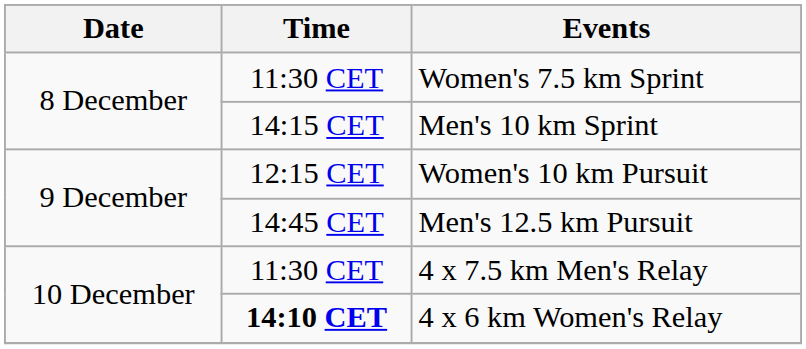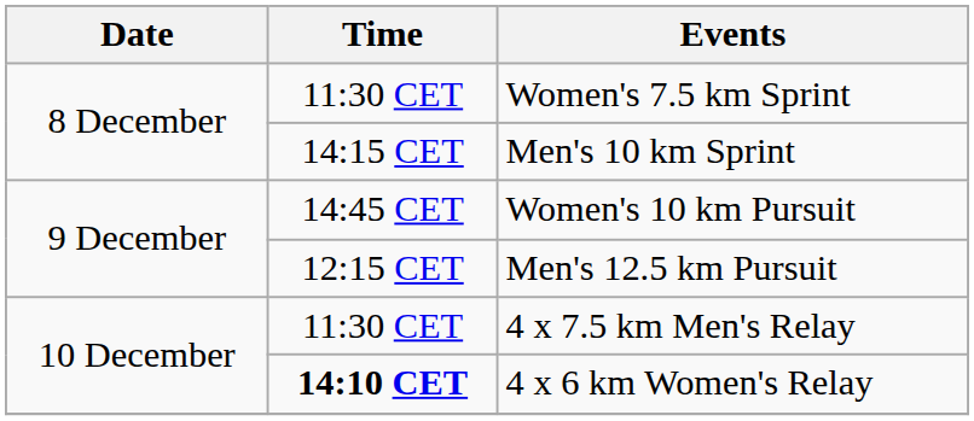 <table class="wikitable" style="text-align: center" width="420">
 <tr>
 <th>Date</th>
 <th>Time</th>
 <th>Events</th>
 </tr>
 <tr>
 <td rowspan=2>8 December</td>
 <td>11:30 <a href='#'>CET</a></td>
 <td style="text-align: left">Women's 7.5 km Sprint</td>
 </tr>
 <tr>
 <td>14:15 <a href='#'>CET</a></td>
 <td style="text-align: left">Men's 10 km Sprint</td>
 </tr>
 <tr>
 <td rowspan=2>9 December</td>
-<td>12:15 <a href='#'>CET</a></td>
+<td>14:45 <a href='#'>CET</a></td>
 <td style="text-align: left">Women's 10 km Pursuit</td>
 </tr>
 <tr>
-<td>14:45 <a href='#'>CET</a></td>
+<td>12:15 <a href='#'>CET</a></td>
 <td style="text-align: left">Men's 12.5 km Pursuit</td>
 </tr>
 <tr>
 <td rowspan=2>10 December</td>
 <td>11:30 <a href='#'>CET</a></td>
 <td style="text-align: left">4 x 7.5 km Men's Relay</td>
 </tr>
 <tr>
 <td><strong>14:10 <a href='#'>CET</a></strong></td>
 <td style="text-align: left">4 x 6 km Women's Relay</td>
 </tr>
 <tr>
 </tr>
 </table>
